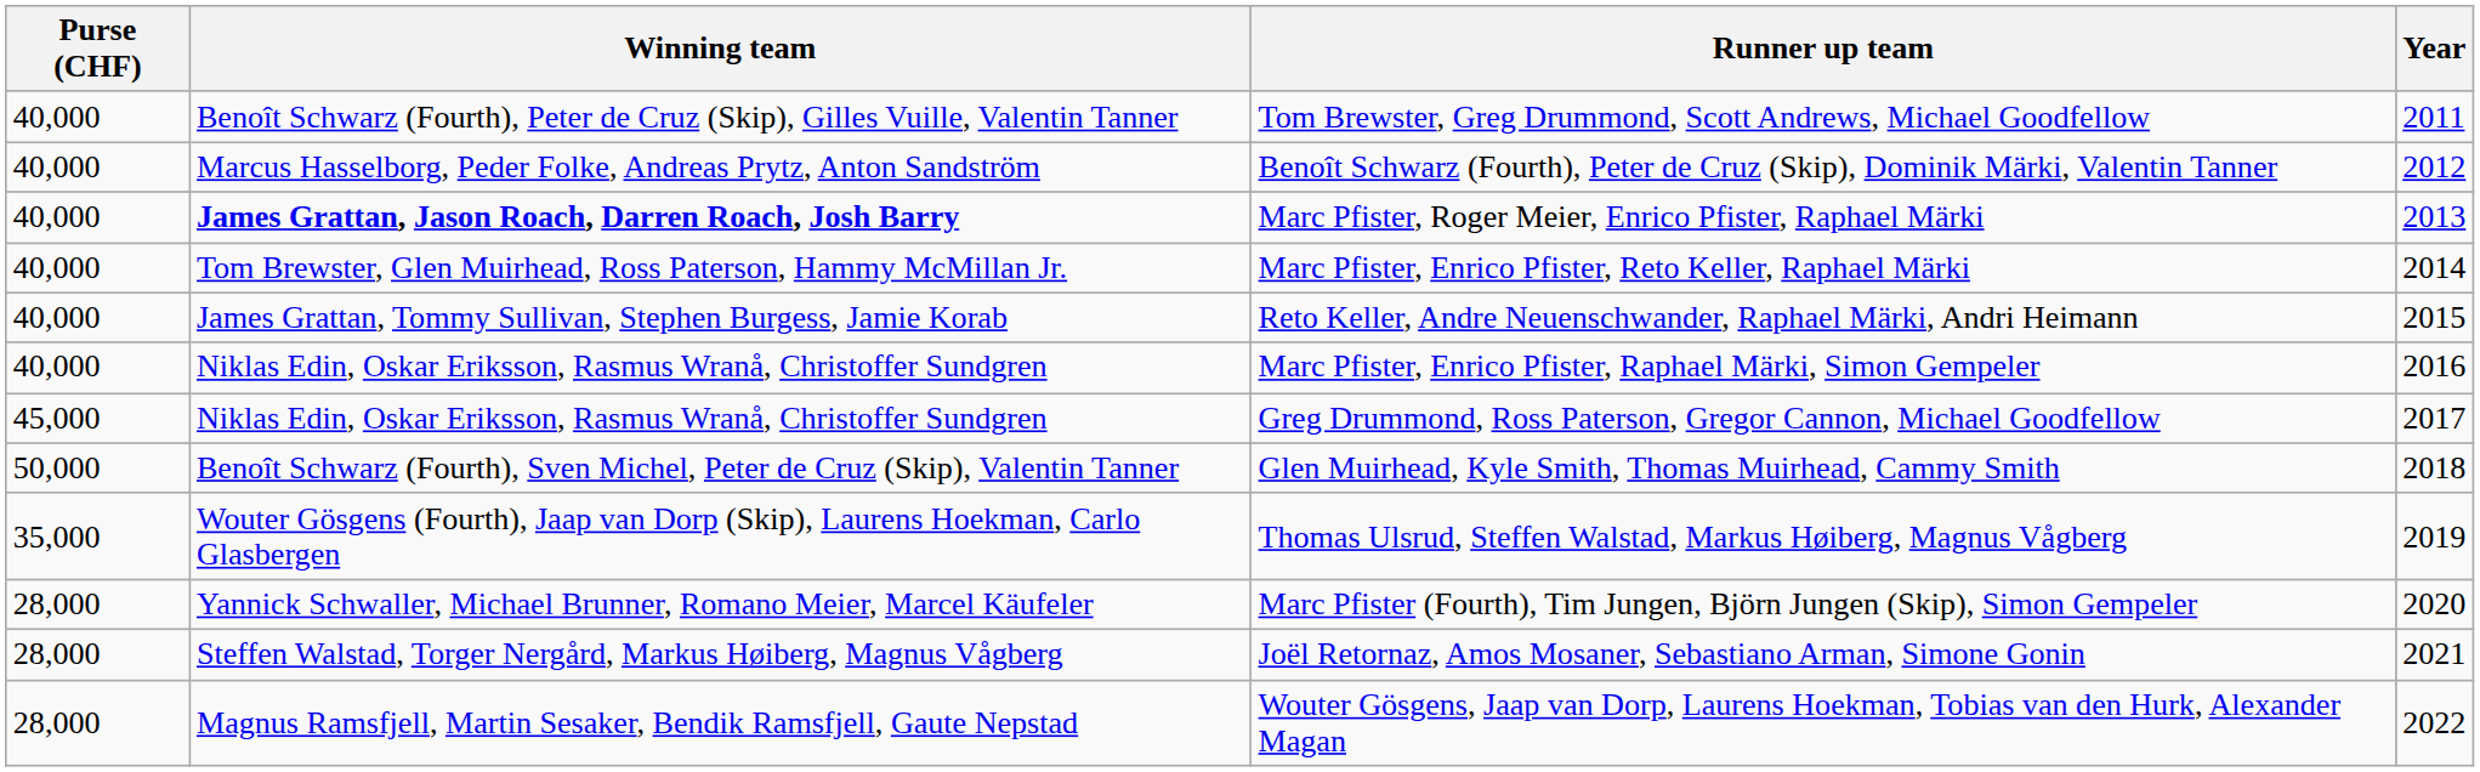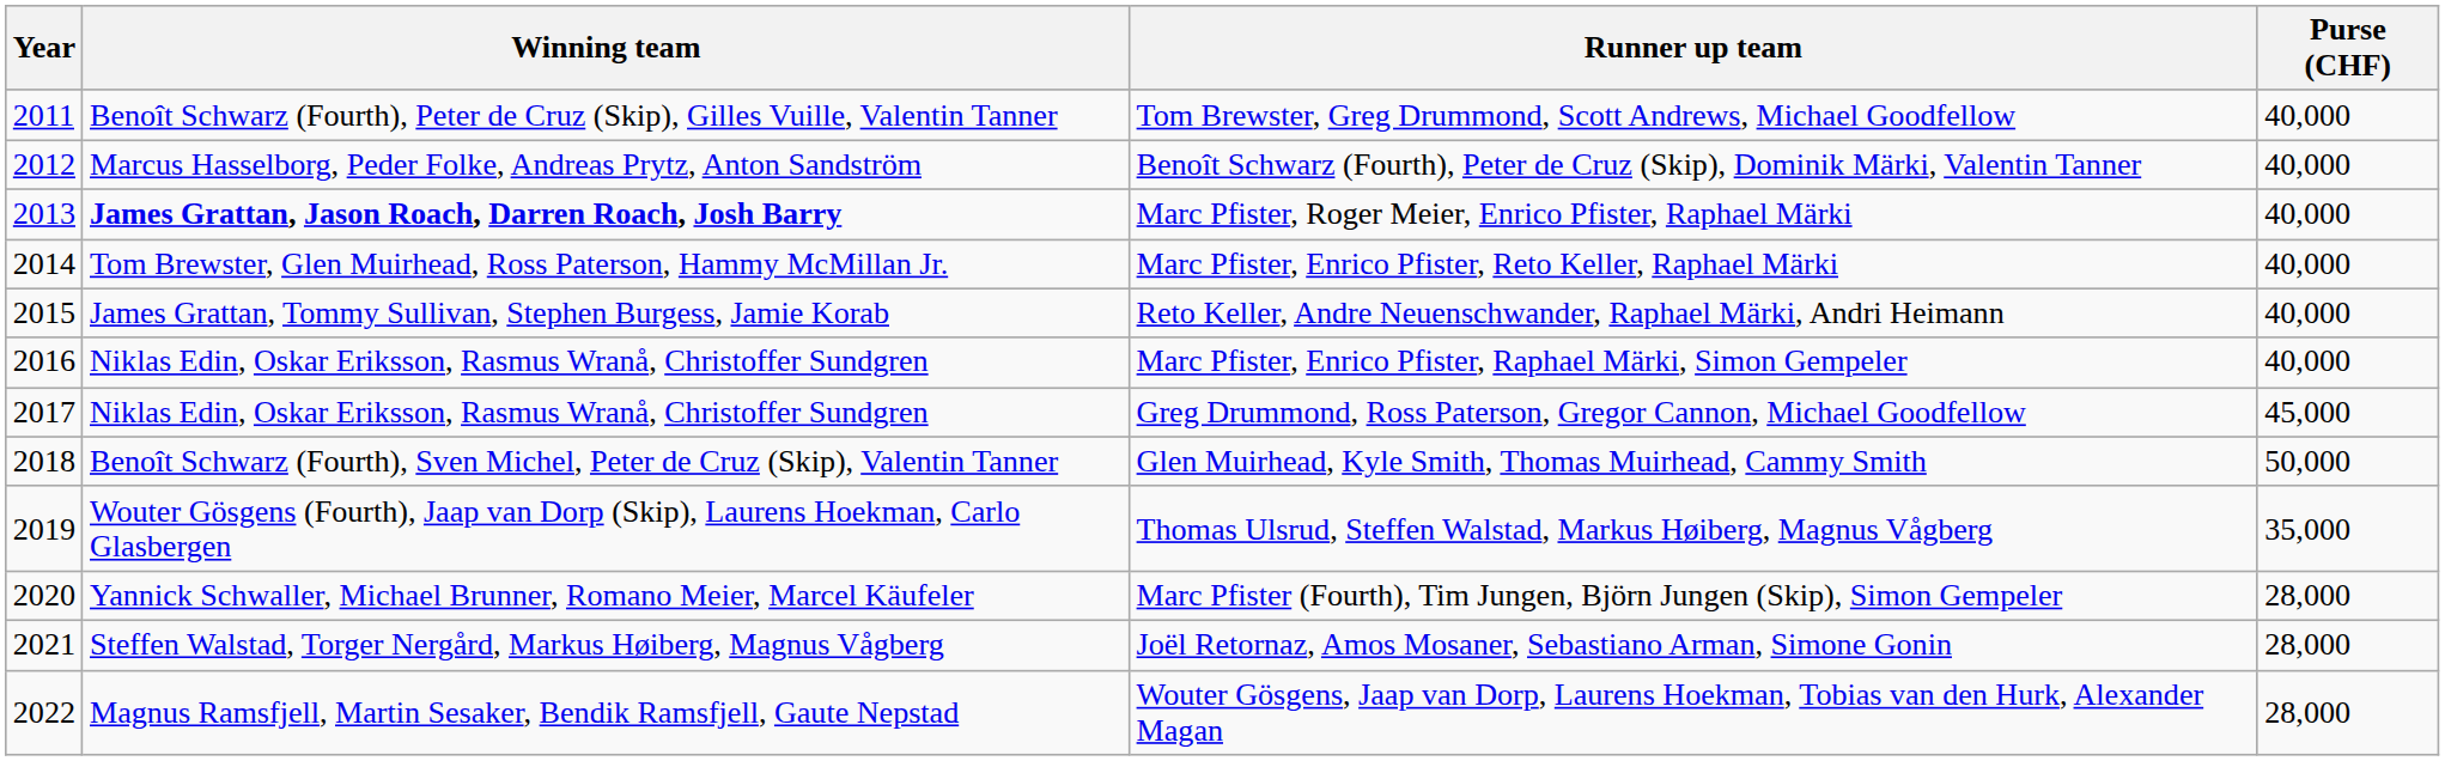 <table class="wikitable">
 <tr>
-<th>Purse (CHF)</th>
+<th>Year</th>
 <th>Winning team</th>
 <th>Runner up team</th>
-<th>Year</th>
+<th>Purse (CHF)</th>
 </tr>
 <tr>
-<td>40,000</td>
+<td><a href='#'>2011</a></td>
 <td> <a href='#'>Benoît Schwarz</a> (Fourth), <a href='#'>Peter de Cruz</a> (Skip), <a href='#'>Gilles Vuille</a>, <a href='#'>Valentin Tanner</a></td>
 <td> <a href='#'>Tom Brewster</a>, <a href='#'>Greg Drummond</a>, <a href='#'>Scott Andrews</a>, <a href='#'>Michael Goodfellow</a></td>
-<td><a href='#'>2011</a></td>
+<td>40,000</td>
 </tr>
 <tr>
-<td>40,000</td>
+<td><a href='#'>2012</a></td>
 <td> <a href='#'>Marcus Hasselborg</a>, <a href='#'>Peder Folke</a>, <a href='#'>Andreas Prytz</a>, <a href='#'>Anton Sandström</a></td>
 <td> <a href='#'>Benoît Schwarz</a> (Fourth), <a href='#'>Peter de Cruz</a> (Skip), <a href='#'>Dominik Märki</a>, <a href='#'>Valentin Tanner</a></td>
-<td><a href='#'>2012</a></td>
+<td>40,000</td>
 </tr>
 <tr>
-<td>40,000</td>
+<td><a href='#'>2013</a></td>
 <td><strong> <a href='#'>James Grattan</a>, <a href='#'>Jason Roach</a>, <a href='#'>Darren Roach</a>, <a href='#'>Josh Barry</a></strong></td>
 <td> <a href='#'>Marc Pfister</a>, Roger Meier, <a href='#'>Enrico Pfister</a>, <a href='#'>Raphael Märki</a></td>
-<td><a href='#'>2013</a></td>
+<td>40,000</td>
 </tr>
 <tr>
-<td>40,000</td>
+<td>2014</td>
 <td> <a href='#'>Tom Brewster</a>, <a href='#'>Glen Muirhead</a>, <a href='#'>Ross Paterson</a>, <a href='#'>Hammy McMillan Jr.</a></td>
 <td> <a href='#'>Marc Pfister</a>, <a href='#'>Enrico Pfister</a>, <a href='#'>Reto Keller</a>, <a href='#'>Raphael Märki</a></td>
-<td>2014</td>
+<td>40,000</td>
 </tr>
 <tr>
-<td>40,000</td>
+<td>2015</td>
 <td> <a href='#'>James Grattan</a>, <a href='#'>Tommy Sullivan</a>, <a href='#'>Stephen Burgess</a>, <a href='#'>Jamie Korab</a></td>
 <td> <a href='#'>Reto Keller</a>, <a href='#'>Andre Neuenschwander</a>, <a href='#'>Raphael Märki</a>, Andri Heimann</td>
-<td>2015</td>
+<td>40,000</td>
 </tr>
 <tr>
-<td>40,000</td>
+<td>2016</td>
 <td> <a href='#'>Niklas Edin</a>, <a href='#'>Oskar Eriksson</a>, <a href='#'>Rasmus Wranå</a>, <a href='#'>Christoffer Sundgren</a></td>
 <td> <a href='#'>Marc Pfister</a>, <a href='#'>Enrico Pfister</a>, <a href='#'>Raphael Märki</a>, <a href='#'>Simon Gempeler</a></td>
-<td>2016</td>
+<td>40,000</td>
 </tr>
 <tr>
-<td>45,000</td>
+<td>2017</td>
 <td> <a href='#'>Niklas Edin</a>, <a href='#'>Oskar Eriksson</a>, <a href='#'>Rasmus Wranå</a>, <a href='#'>Christoffer Sundgren</a></td>
 <td> <a href='#'>Greg Drummond</a>, <a href='#'>Ross Paterson</a>, <a href='#'>Gregor Cannon</a>, <a href='#'>Michael Goodfellow</a></td>
-<td>2017</td>
+<td>45,000</td>
 </tr>
 <tr>
-<td>50,000</td>
+<td>2018</td>
 <td> <a href='#'>Benoît Schwarz</a> (Fourth), <a href='#'>Sven Michel</a>, <a href='#'>Peter de Cruz</a> (Skip), <a href='#'>Valentin Tanner</a></td>
 <td> <a href='#'>Glen Muirhead</a>, <a href='#'>Kyle Smith</a>, <a href='#'>Thomas Muirhead</a>, <a href='#'>Cammy Smith</a></td>
-<td>2018</td>
+<td>50,000</td>
 </tr>
 <tr>
-<td>35,000</td>
+<td>2019</td>
 <td> <a href='#'>Wouter Gösgens</a> (Fourth), <a href='#'>Jaap van Dorp</a> (Skip), <a href='#'>Laurens Hoekman</a>, <a href='#'>Carlo Glasbergen</a></td>
 <td> <a href='#'>Thomas Ulsrud</a>, <a href='#'>Steffen Walstad</a>, <a href='#'>Markus Høiberg</a>, <a href='#'>Magnus Vågberg</a></td>
-<td>2019</td>
+<td>35,000</td>
 </tr>
 <tr>
-<td>28,000</td>
+<td>2020</td>
 <td> <a href='#'>Yannick Schwaller</a>, <a href='#'>Michael Brunner</a>, <a href='#'>Romano Meier</a>, <a href='#'>Marcel Käufeler</a></td>
 <td> <a href='#'>Marc Pfister</a> (Fourth), Tim Jungen, Björn Jungen (Skip), <a href='#'>Simon Gempeler</a></td>
-<td>2020</td>
+<td>28,000</td>
 </tr>
 <tr>
-<td>28,000</td>
+<td>2021</td>
 <td> <a href='#'>Steffen Walstad</a>, <a href='#'>Torger Nergård</a>, <a href='#'>Markus Høiberg</a>, <a href='#'>Magnus Vågberg</a></td>
 <td> <a href='#'>Joël Retornaz</a>, <a href='#'>Amos Mosaner</a>, <a href='#'>Sebastiano Arman</a>, <a href='#'>Simone Gonin</a></td>
-<td>2021</td>
+<td>28,000</td>
 </tr>
 <tr>
-<td>28,000</td>
+<td>2022</td>
 <td> <a href='#'>Magnus Ramsfjell</a>, <a href='#'>Martin Sesaker</a>, <a href='#'>Bendik Ramsfjell</a>, <a href='#'>Gaute Nepstad</a></td>
 <td> <a href='#'>Wouter Gösgens</a>, <a href='#'>Jaap van Dorp</a>, <a href='#'>Laurens Hoekman</a>, <a href='#'>Tobias van den Hurk</a>, <a href='#'>Alexander Magan</a></td>
-<td>2022</td>
+<td>28,000</td>
 </tr>
 </table>
